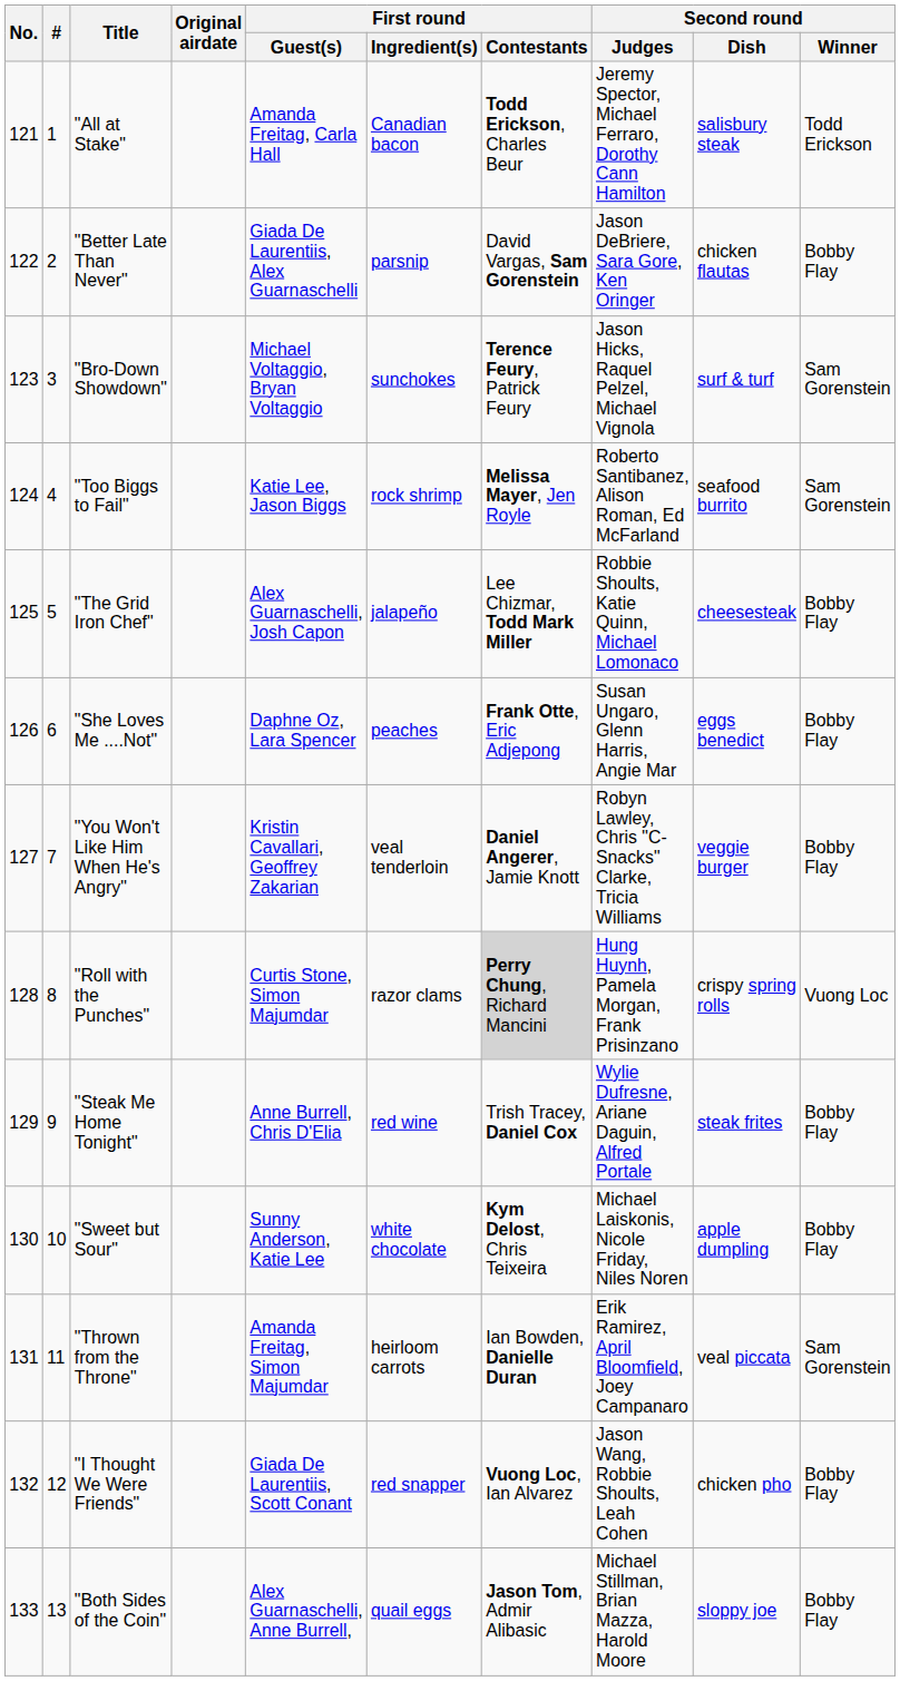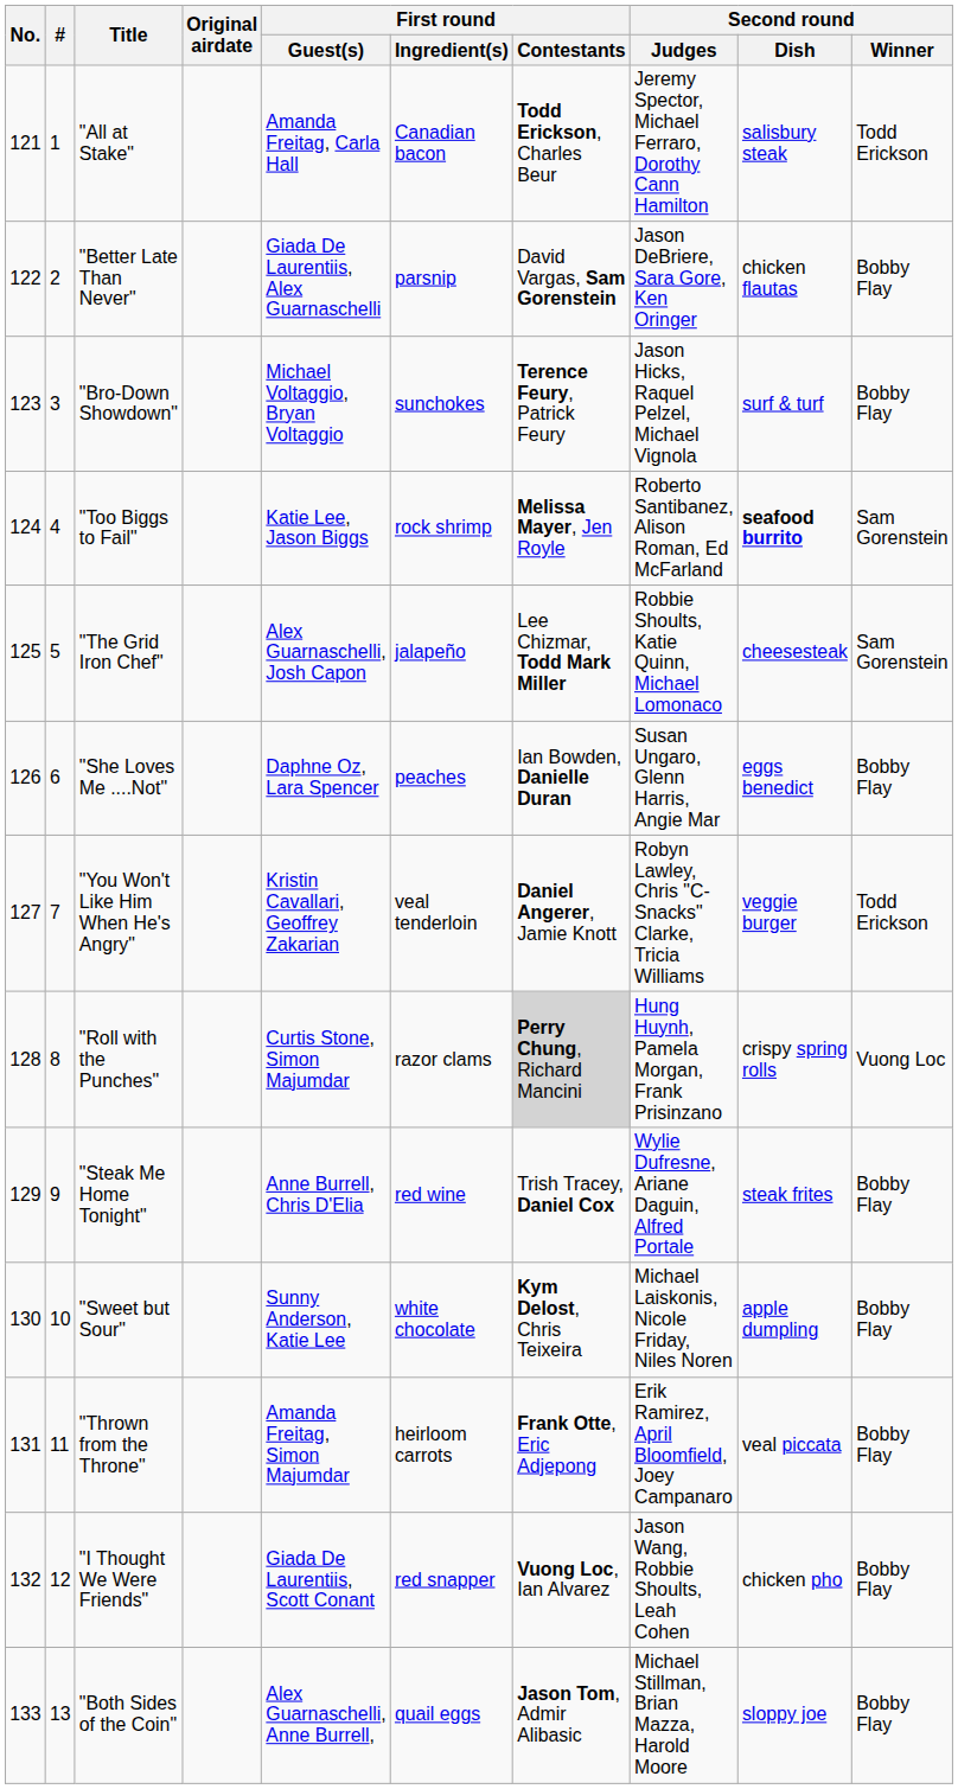 <table class="wikitable">
 <tr>
 <th rowspan="2">No.</th>
 <th rowspan="2">#</th>
 <th rowspan="2">Title</th>
 <th rowspan="2">Original airdate</th>
 <th colspan="3">First round</th>
 <th colspan="3">Second round</th>
 </tr>
 <tr>
 <th>Guest(s)</th>
 <th>Ingredient(s)</th>
 <th>Contestants</th>
 <th>Judges</th>
 <th>Dish</th>
 <th>Winner</th>
 </tr>
 <tr>
 <td>121</td>
 <td>1</td>
 <td>"All at Stake"</td>
 <td></td>
 <td><a href='#'>Amanda Freitag</a>, <a href='#'>Carla Hall</a></td>
 <td><a href='#'>Canadian bacon</a></td>
 <td><strong>Todd Erickson</strong>, Charles Beur</td>
 <td>Jeremy Spector, Michael Ferraro, <a href='#'>Dorothy Cann Hamilton</a></td>
 <td><a href='#'>salisbury steak</a></td>
 <td>Todd Erickson</td>
 </tr>
 <tr>
 <td>122</td>
 <td>2</td>
 <td>"Better Late Than Never"</td>
 <td></td>
 <td><a href='#'>Giada De Laurentiis</a>, <a href='#'>Alex Guarnaschelli</a></td>
 <td><a href='#'>parsnip</a></td>
 <td>David Vargas, <strong>Sam Gorenstein</strong></td>
 <td>Jason DeBriere, <a href='#'>Sara Gore</a>, <a href='#'>Ken Oringer</a></td>
 <td>chicken <a href='#'>flautas</a></td>
 <td>Bobby Flay</td>
 </tr>
 <tr>
 <td>123</td>
 <td>3</td>
 <td>"Bro-Down Showdown"</td>
 <td></td>
 <td><a href='#'>Michael Voltaggio</a>, <a href='#'>Bryan Voltaggio</a></td>
 <td><a href='#'>sunchokes</a></td>
 <td><strong>Terence Feury</strong>, Patrick Feury</td>
 <td>Jason Hicks, Raquel Pelzel, Michael Vignola</td>
 <td><a href='#'>surf & turf</a></td>
-<td>Sam Gorenstein</td>
+<td>Bobby Flay</td>
 </tr>
 <tr>
 <td>124</td>
 <td>4</td>
 <td>"Too Biggs to Fail"</td>
 <td></td>
 <td><a href='#'>Katie Lee</a>, <a href='#'>Jason Biggs</a></td>
 <td><a href='#'>rock shrimp</a></td>
 <td><strong>Melissa Mayer</strong>, <a href='#'>Jen Royle</a></td>
 <td>Roberto Santibanez, Alison Roman, Ed McFarland</td>
-<td>seafood <a href='#'>burrito</a></td>
+<td><strong>seafood <a href='#'>burrito</a></strong></td>
 <td>Sam Gorenstein</td>
 </tr>
 <tr>
 <td>125</td>
 <td>5</td>
 <td>"The Grid Iron Chef"</td>
 <td></td>
 <td><a href='#'>Alex Guarnaschelli</a>, <a href='#'>Josh Capon</a></td>
 <td><a href='#'>jalapeño</a></td>
 <td>Lee Chizmar, <strong>Todd Mark Miller</strong></td>
 <td>Robbie Shoults, Katie Quinn, <a href='#'>Michael Lomonaco</a></td>
 <td><a href='#'>cheesesteak</a></td>
-<td>Bobby Flay</td>
+<td>Sam Gorenstein</td>
 </tr>
 <tr>
 <td>126</td>
 <td>6</td>
 <td>"She Loves Me ....Not"</td>
 <td></td>
 <td><a href='#'>Daphne Oz</a>, <a href='#'>Lara Spencer</a></td>
 <td><a href='#'>peaches</a></td>
-<td><strong>Frank Otte</strong>, <a href='#'>Eric Adjepong</a></td>
+<td>Ian Bowden, <strong>Danielle Duran</strong></td>
 <td>Susan Ungaro, Glenn Harris, Angie Mar</td>
 <td><a href='#'>eggs benedict</a></td>
 <td>Bobby Flay</td>
 </tr>
 <tr>
 <td>127</td>
 <td>7</td>
 <td>"You Won't Like Him When He's Angry"</td>
 <td></td>
 <td><a href='#'>Kristin Cavallari</a>, <a href='#'>Geoffrey Zakarian</a></td>
 <td>veal tenderloin</td>
 <td><strong>Daniel Angerer</strong>, Jamie Knott</td>
 <td>Robyn Lawley, Chris "C-Snacks" Clarke, Tricia Williams</td>
 <td><a href='#'>veggie burger</a></td>
-<td>Bobby Flay</td>
+<td>Todd Erickson</td>
 </tr>
 <tr>
 <td>128</td>
 <td>8</td>
 <td>"Roll with the Punches"</td>
 <td></td>
 <td><a href='#'>Curtis Stone</a>, <a href='#'>Simon Majumdar</a></td>
 <td>razor clams</td>
 <td style="background: lightgrey;"><strong>Perry Chung</strong>, Richard Mancini</td>
 <td><a href='#'>Hung Huynh</a>, Pamela Morgan, Frank Prisinzano</td>
 <td>crispy <a href='#'>spring rolls</a></td>
 <td>Vuong Loc</td>
 </tr>
 <tr>
 <td>129</td>
 <td>9</td>
 <td>"Steak Me Home Tonight"</td>
 <td></td>
 <td><a href='#'>Anne Burrell</a>, <a href='#'>Chris D'Elia</a></td>
 <td><a href='#'>red wine</a></td>
 <td>Trish Tracey, <strong>Daniel Cox</strong></td>
 <td><a href='#'>Wylie Dufresne</a>, Ariane Daguin, <a href='#'>Alfred Portale</a></td>
 <td><a href='#'>steak frites</a></td>
 <td>Bobby Flay</td>
 </tr>
 <tr>
 <td>130</td>
 <td>10</td>
 <td>"Sweet but Sour"</td>
 <td></td>
 <td><a href='#'>Sunny Anderson</a>, <a href='#'>Katie Lee</a></td>
 <td><a href='#'>white chocolate</a></td>
 <td><strong>Kym Delost</strong>, Chris Teixeira</td>
 <td>Michael Laiskonis, Nicole Friday, Niles Noren</td>
 <td><a href='#'>apple dumpling</a></td>
 <td>Bobby Flay</td>
 </tr>
 <tr>
 <td>131</td>
 <td>11</td>
 <td>"Thrown from the Throne"</td>
 <td></td>
 <td><a href='#'>Amanda Freitag</a>, <a href='#'>Simon Majumdar</a></td>
 <td>heirloom carrots</td>
-<td>Ian Bowden, <strong>Danielle Duran</strong></td>
+<td><strong>Frank Otte</strong>, <a href='#'>Eric Adjepong</a></td>
 <td>Erik Ramirez, <a href='#'>April Bloomfield</a>, Joey Campanaro</td>
 <td>veal <a href='#'>piccata</a></td>
-<td>Sam Gorenstein</td>
+<td>Bobby Flay</td>
 </tr>
 <tr>
 <td>132</td>
 <td>12</td>
 <td>"I Thought We Were Friends"</td>
 <td></td>
 <td><a href='#'>Giada De Laurentiis</a>, <a href='#'>Scott Conant</a></td>
 <td><a href='#'>red snapper</a></td>
 <td><strong>Vuong Loc</strong>, Ian Alvarez</td>
 <td>Jason Wang, Robbie Shoults, Leah Cohen</td>
 <td>chicken <a href='#'>pho</a></td>
 <td>Bobby Flay</td>
 </tr>
 <tr>
 <td>133</td>
 <td>13</td>
 <td>"Both Sides of the Coin"</td>
 <td></td>
 <td><a href='#'>Alex Guarnaschelli</a>, <a href='#'>Anne Burrell</a>,</td>
 <td><a href='#'>quail eggs</a></td>
 <td><strong>Jason Tom</strong>, Admir Alibasic</td>
 <td>Michael Stillman, Brian Mazza, Harold Moore</td>
 <td><a href='#'>sloppy joe</a></td>
 <td>Bobby Flay</td>
 </tr>
 </table>
